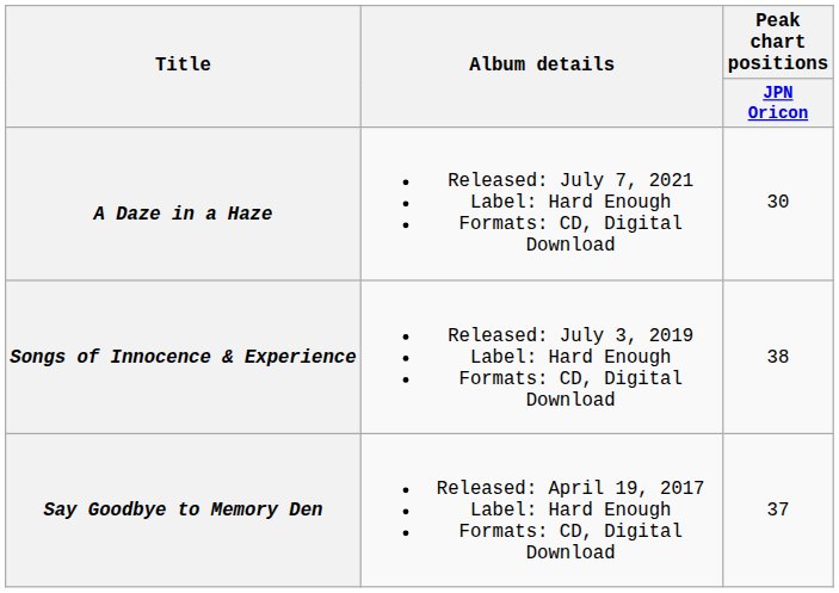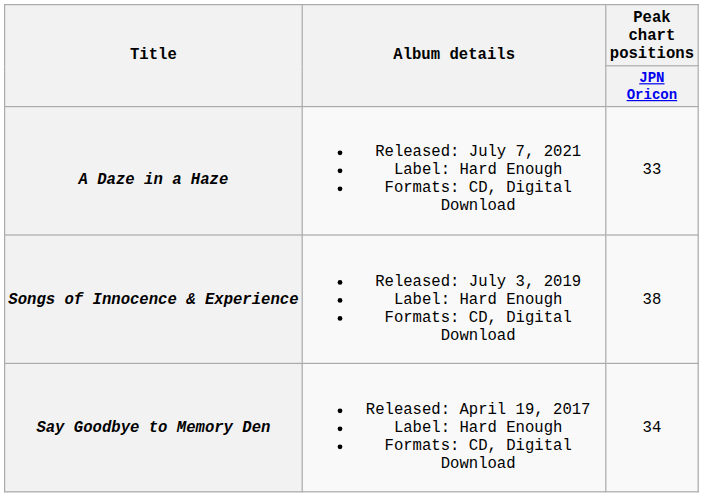 <table class="wikitable plainrowheaders" style="text-align:center;">
 <tr>
 <th scope="col" rowspan="2">Title</th>
 <th scope="col" rowspan="2" style="width:19em;">Album details</th>
 <th scope="col" colspan="1">Peak<br>chart<br>positions</th>
 </tr>
 <tr>
 <th scope="col" style="width:2.9em;font-size:90%;"><a href='#'>JPN<br>Oricon</a><br></th>
 </tr>
 <tr>
 <th><br><em>A Daze in a Haze</em></th>
 <td><br><ul><li>Released: July 7, 2021</li><li>Label: Hard Enough</li><li>Formats: CD, Digital Download</li></ul></td>
-<td>30</td>
+<td>33</td>
 </tr>
 <tr>
 <th scope="row"><strong><em>Songs of Innocence & Experience</em></strong></th>
 <td><br><ul><li>Released: July 3, 2019</li><li>Label: Hard Enough</li><li>Formats: CD, Digital Download</li></ul></td>
 <td>38</td>
 </tr>
 <tr>
 <th scope="row"><strong><em>Say Goodbye to Memory Den</em></strong></th>
 <td><br><ul><li>Released: April 19, 2017</li><li>Label: Hard Enough</li><li>Formats: CD, Digital Download</li></ul></td>
-<td>37</td>
+<td>34</td>
 </tr>
 </table>
